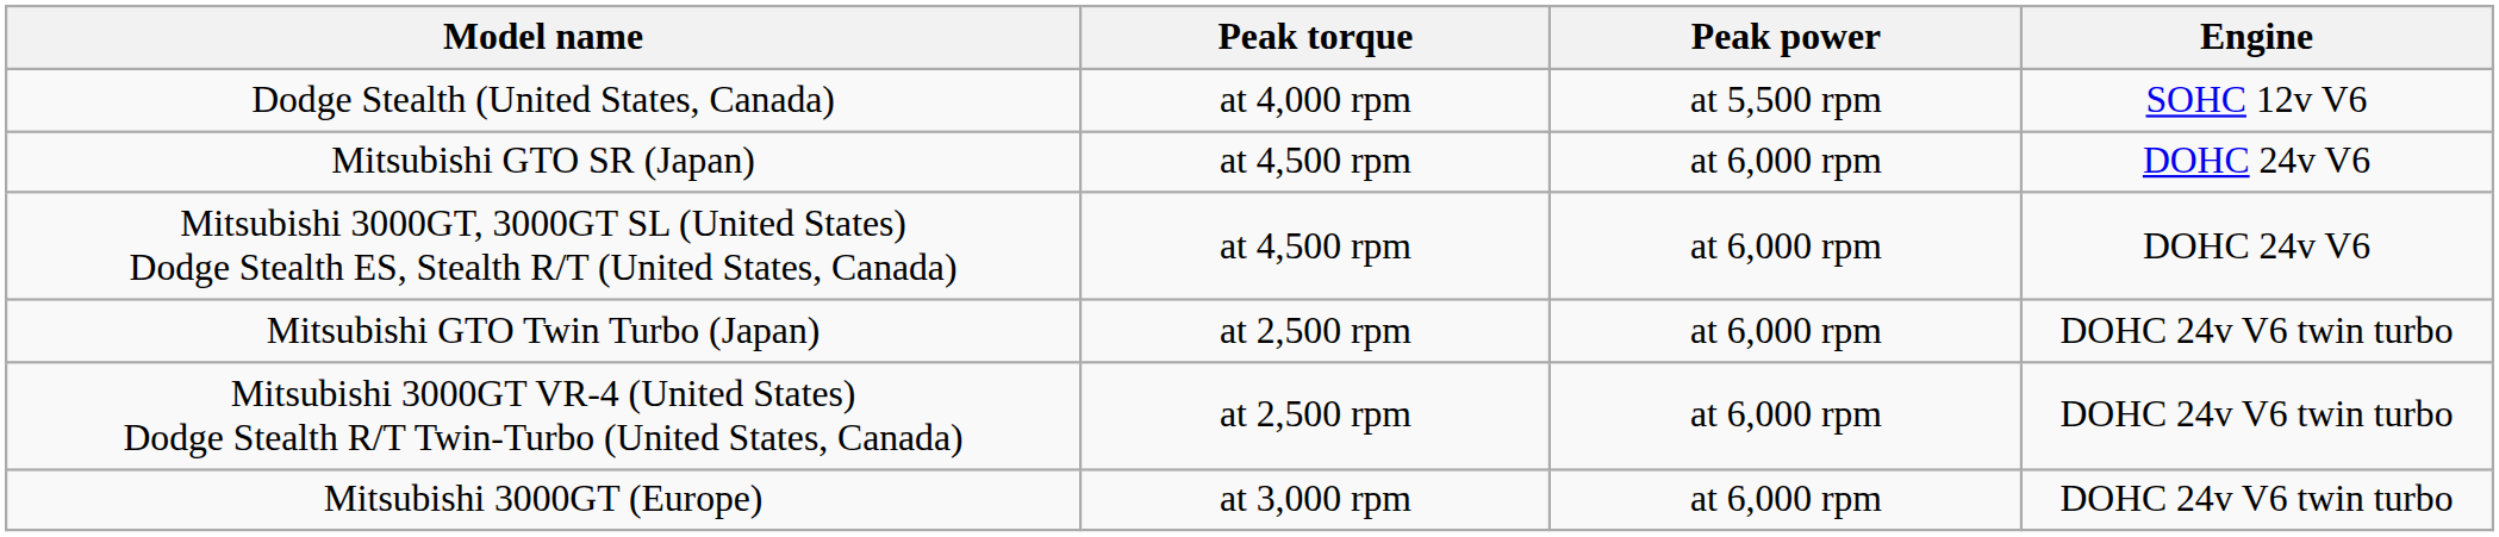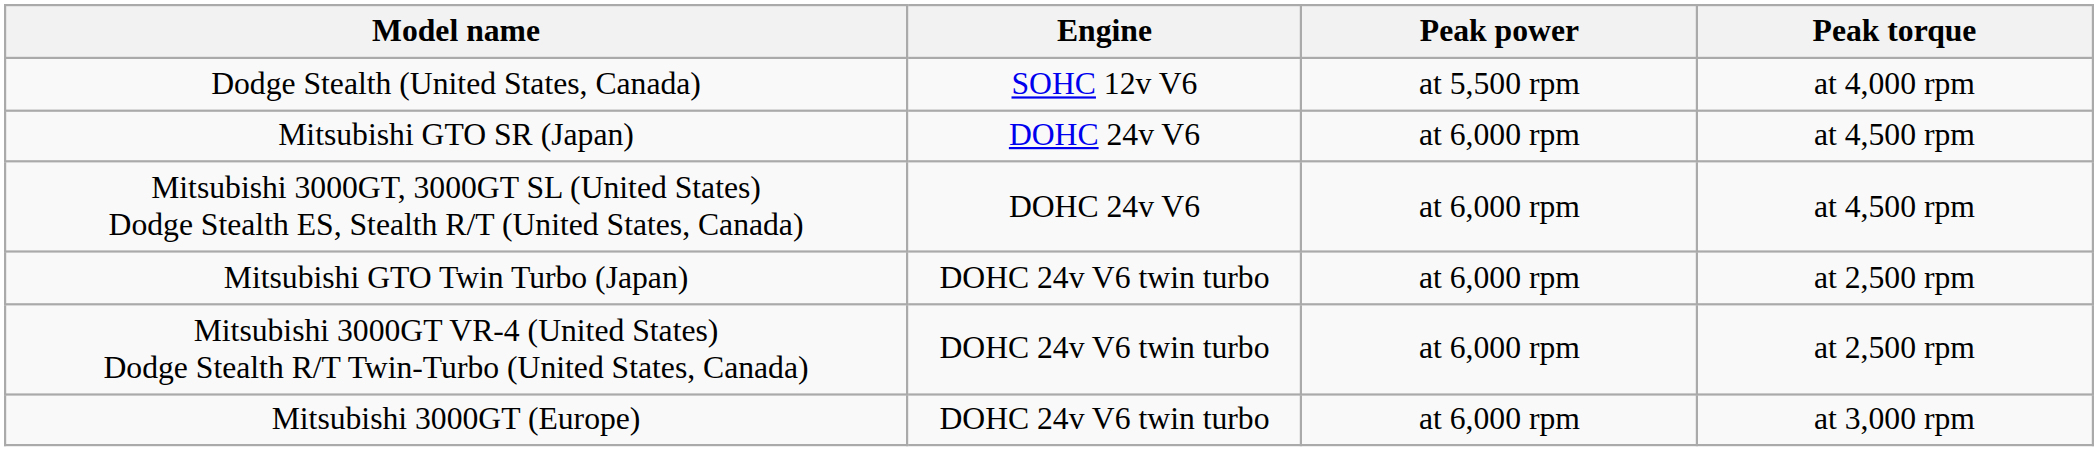 <table class="wikitable" style="font-size:90%; text-align:center">
 <tr>
 <th style="width:28em">Model name</th>
+<th style="width:12em">Engine</th>
+<th style="width:12em">Peak power</th>
 <th style="width:12em">Peak torque</th>
-<th style="width:12em">Peak power</th>
-<th style="width:12em">Engine</th>
 </tr>
 <tr>
 <td>Dodge Stealth (United States, Canada)</td>
+<td><a href='#'>SOHC</a> 12v V6</td>
+<td> at 5,500 rpm</td>
 <td> at 4,000 rpm</td>
-<td> at 5,500 rpm</td>
-<td><a href='#'>SOHC</a> 12v V6</td>
 </tr>
 <tr>
 <td>Mitsubishi GTO SR (Japan)</td>
+<td><a href='#'>DOHC</a> 24v V6</td>
+<td> at 6,000 rpm</td>
 <td> at 4,500 rpm</td>
-<td> at 6,000 rpm</td>
-<td><a href='#'>DOHC</a> 24v V6</td>
 </tr>
 <tr>
 <td>Mitsubishi 3000GT, 3000GT SL (United States) <br> Dodge Stealth ES, Stealth R/T (United States, Canada)</td>
+<td>DOHC 24v V6</td>
+<td> at 6,000 rpm</td>
 <td> at 4,500 rpm</td>
-<td> at 6,000 rpm</td>
-<td>DOHC 24v V6</td>
 </tr>
 <tr>
 <td>Mitsubishi GTO Twin Turbo (Japan)</td>
+<td>DOHC 24v V6 twin turbo</td>
+<td> at 6,000 rpm</td>
 <td> at 2,500 rpm</td>
-<td> at 6,000 rpm</td>
-<td>DOHC 24v V6 twin turbo</td>
 </tr>
 <tr>
 <td>Mitsubishi 3000GT VR-4 (United States) <br> Dodge Stealth R/T Twin-Turbo (United States, Canada)</td>
+<td>DOHC 24v V6 twin turbo</td>
+<td> at 6,000 rpm</td>
 <td> at 2,500 rpm</td>
-<td> at 6,000 rpm</td>
-<td>DOHC 24v V6 twin turbo</td>
 </tr>
 <tr>
 <td>Mitsubishi 3000GT (Europe)</td>
+<td>DOHC 24v V6 twin turbo</td>
+<td> at 6,000 rpm</td>
 <td> at 3,000 rpm</td>
-<td> at 6,000 rpm</td>
-<td>DOHC 24v V6 twin turbo</td>
 </tr>
 </table>
